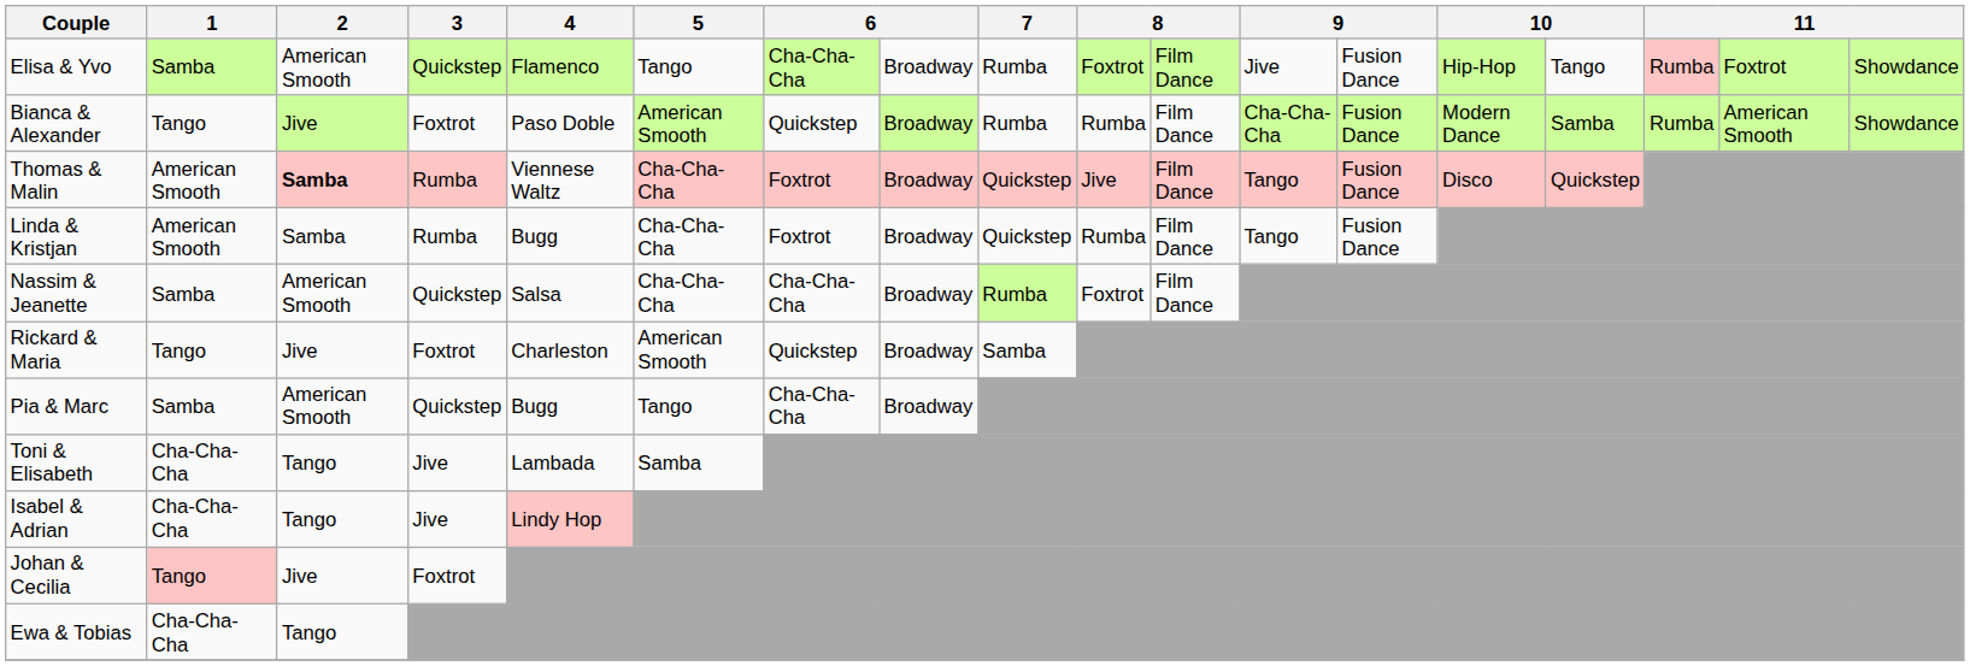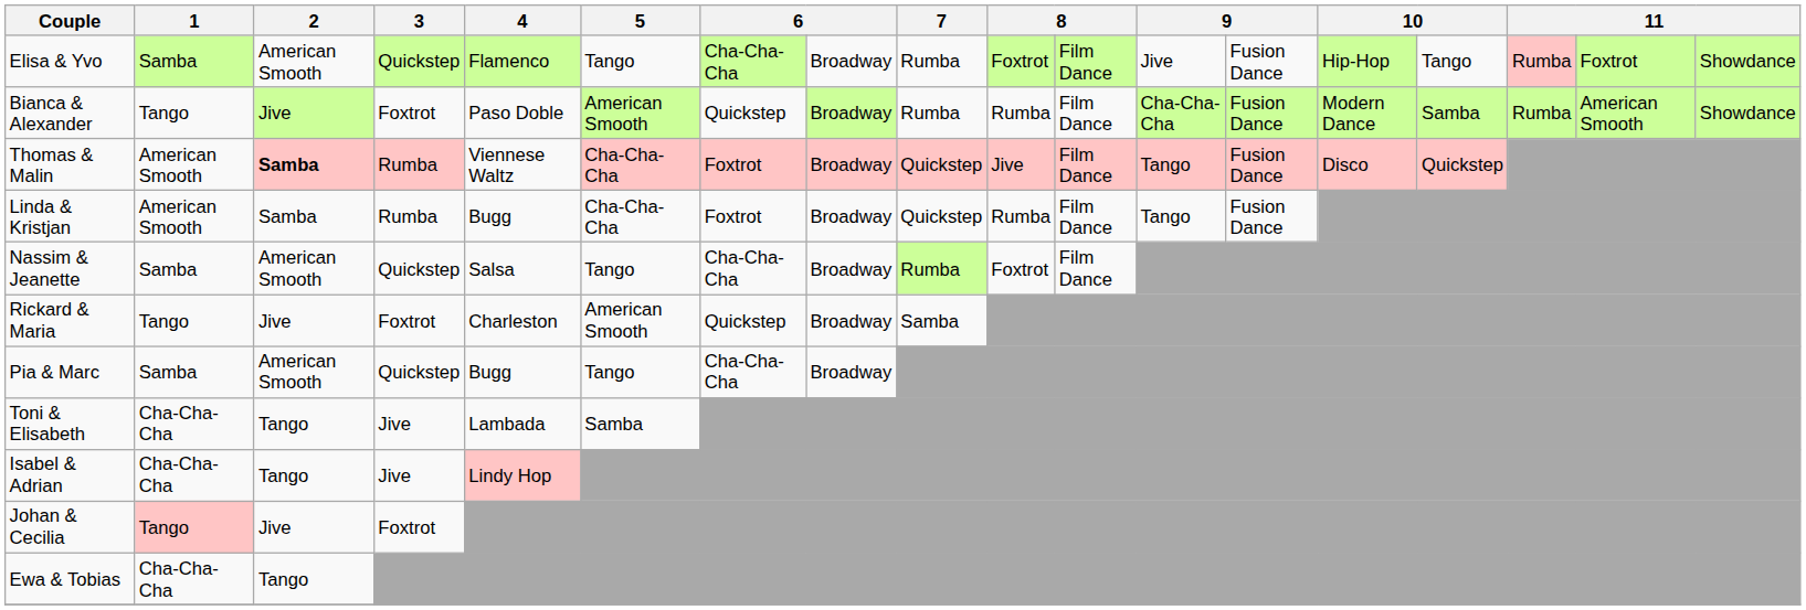 <table class="wikitable" style="text-align:left; font-size:80%; line-height:15px;">
 <tr>
 <th>Couple</th>
 <th>1</th>
 <th>2</th>
 <th>3</th>
 <th>4</th>
 <th>5</th>
 <th colspan=2>6</th>
 <th>7</th>
 <th colspan=2>8</th>
 <th colspan=2>9</th>
 <th colspan=2>10</th>
 <th colspan=3>11</th>
 </tr>
 <tr>
 <td>Elisa & Yvo</td>
 <td bgcolor="#ccff99">Samba</td>
 <td>American Smooth</td>
 <td bgcolor="#ccff99">Quickstep</td>
 <td bgcolor="#ccff99">Flamenco</td>
 <td>Tango</td>
 <td bgcolor="#ccff99">Cha-Cha-Cha</td>
 <td>Broadway</td>
 <td>Rumba</td>
 <td bgcolor="#ccff99">Foxtrot</td>
 <td bgcolor="#ccff99">Film Dance</td>
 <td>Jive</td>
 <td>Fusion Dance</td>
 <td bgcolor="#ccff99">Hip-Hop</td>
 <td>Tango</td>
 <td bgcolor="#ffc5c5">Rumba</td>
 <td bgcolor="#ccff99">Foxtrot</td>
 <td bgcolor="#ccff99">Showdance</td>
 </tr>
 <tr>
 <td>Bianca & Alexander</td>
 <td>Tango</td>
 <td bgcolor="#ccff99">Jive</td>
 <td>Foxtrot</td>
 <td>Paso Doble</td>
 <td bgcolor="#ccff99">American Smooth</td>
 <td>Quickstep</td>
 <td bgcolor="#ccff99">Broadway</td>
 <td>Rumba</td>
 <td>Rumba</td>
 <td>Film Dance</td>
 <td bgcolor="#ccff99">Cha-Cha-Cha</td>
 <td bgcolor="#ccff99">Fusion Dance</td>
 <td bgcolor="#ccff99">Modern Dance</td>
 <td bgcolor="#ccff99">Samba</td>
 <td bgcolor="#ccff99">Rumba</td>
 <td bgcolor="#ccff99">American Smooth</td>
 <td bgcolor="#ccff99">Showdance</td>
 </tr>
 <tr>
 <td>Thomas & Malin</td>
 <td>American Smooth</td>
 <td bgcolor="#ffc5c5"><strong>Samba</strong></td>
 <td bgcolor="#ffc5c5">Rumba</td>
 <td>Viennese Waltz</td>
 <td bgcolor="#ffc5c5">Cha-Cha-Cha</td>
 <td bgcolor="#ffc5c5">Foxtrot</td>
 <td bgcolor="#ffc5c5">Broadway</td>
 <td bgcolor="#ffc5c5">Quickstep</td>
 <td bgcolor="#ffc5c5">Jive</td>
 <td bgcolor="#ffc5c5">Film Dance</td>
 <td bgcolor="#ffc5c5">Tango</td>
 <td bgcolor="#ffc5c5">Fusion Dance</td>
 <td bgcolor="#ffc5c5">Disco</td>
 <td bgcolor="#ffc5c5">Quickstep</td>
 <td bgcolor="darkgray" colspan="15"></td>
 </tr>
 <tr>
 <td>Linda & Kristjan</td>
 <td>American Smooth</td>
 <td>Samba</td>
 <td>Rumba</td>
 <td>Bugg</td>
 <td>Cha-Cha-Cha</td>
 <td>Foxtrot</td>
 <td>Broadway</td>
 <td>Quickstep</td>
 <td>Rumba</td>
 <td>Film Dance</td>
 <td>Tango</td>
 <td>Fusion Dance</td>
 <td bgcolor="darkgray" colspan="15"></td>
 </tr>
 <tr>
 <td>Nassim & Jeanette</td>
 <td>Samba</td>
 <td>American Smooth</td>
 <td>Quickstep</td>
 <td>Salsa</td>
-<td>Cha-Cha-Cha</td>
+<td>Tango</td>
 <td>Cha-Cha-Cha</td>
 <td>Broadway</td>
 <td bgcolor="#ccff99">Rumba</td>
 <td>Foxtrot</td>
 <td>Film Dance</td>
 <td bgcolor="darkgray" colspan="15"></td>
 </tr>
 <tr>
 <td>Rickard & Maria</td>
 <td>Tango</td>
 <td>Jive</td>
 <td>Foxtrot</td>
 <td>Charleston</td>
 <td>American Smooth</td>
 <td>Quickstep</td>
 <td>Broadway</td>
 <td>Samba</td>
 <td bgcolor="darkgray" colspan="15"></td>
 </tr>
 <tr>
 <td>Pia & Marc</td>
 <td>Samba</td>
 <td>American Smooth</td>
 <td>Quickstep</td>
 <td>Bugg</td>
 <td>Tango</td>
 <td>Cha-Cha-Cha</td>
 <td>Broadway</td>
 <td bgcolor="darkgray" colspan="15"></td>
 </tr>
 <tr>
 <td>Toni & Elisabeth</td>
 <td>Cha-Cha-Cha</td>
 <td>Tango</td>
 <td>Jive</td>
 <td>Lambada</td>
 <td>Samba</td>
 <td bgcolor="darkgray" colspan="15"></td>
 </tr>
 <tr>
 <td>Isabel & Adrian</td>
 <td>Cha-Cha-Cha</td>
 <td>Tango</td>
 <td>Jive</td>
 <td bgcolor="#ffc5c5">Lindy Hop</td>
 <td bgcolor="darkgray" colspan="15"></td>
 </tr>
 <tr>
 <td>Johan & Cecilia</td>
 <td bgcolor="#ffc5c5">Tango</td>
 <td>Jive</td>
 <td>Foxtrot</td>
 <td bgcolor="darkgray" colspan="20"></td>
 </tr>
 <tr>
 <td>Ewa & Tobias</td>
 <td>Cha-Cha-Cha</td>
 <td>Tango</td>
 <td bgcolor="darkgray" colspan="20"></td>
 </tr>
 <tr>
 </tr>
 </table>
